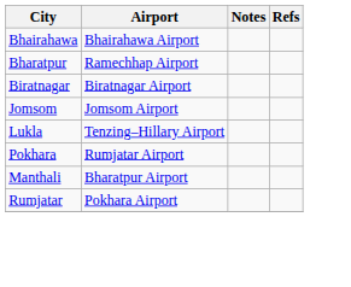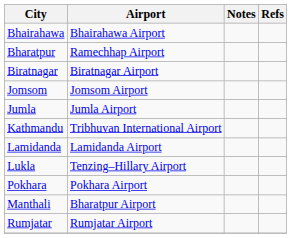 <table class="wikitable sortable">
 <tr>
 <th>City</th>
 <th>Airport</th>
 <th>Notes</th>
 <th class="unsortable">Refs</th>
 </tr>
 <tr>
 <td><a href='#'>Bhairahawa</a></td>
 <td><a href='#'>Bhairahawa Airport</a></td>
 <td></td>
 <td></td>
 </tr>
 <tr>
 <td><a href='#'>Bharatpur</a></td>
 <td><a href='#'>Ramechhap Airport</a></td>
 <td></td>
 <td></td>
 </tr>
 <tr>
 <td><a href='#'>Biratnagar</a></td>
 <td><a href='#'>Biratnagar Airport</a></td>
 <td></td>
 <td></td>
 </tr>
 <tr>
 <td><a href='#'>Jomsom</a></td>
 <td><a href='#'>Jomsom Airport</a></td>
 <td></td>
 <td></td>
 </tr>
 <tr>
+<td><a href='#'>Jumla</a></td>
+<td><a href='#'>Jumla Airport</a></td>
+<td></td>
+<td></td>
+</tr>
+<tr>
+<td><a href='#'>Kathmandu</a></td>
+<td><a href='#'>Tribhuvan International Airport</a></td>
+<td></td>
+<td></td>
+</tr>
+<tr>
+<td><a href='#'>Lamidanda</a></td>
+<td><a href='#'>Lamidanda Airport</a></td>
+<td></td>
+<td></td>
+</tr>
+<tr>
 <td><a href='#'>Lukla</a></td>
 <td><a href='#'>Tenzing–Hillary Airport</a></td>
 <td></td>
 <td></td>
 </tr>
 <tr>
 <td><a href='#'>Pokhara</a></td>
-<td><a href='#'>Rumjatar Airport</a></td>
+<td><a href='#'>Pokhara Airport</a></td>
 <td></td>
 <td></td>
 </tr>
 <tr>
 <td><a href='#'>Manthali</a></td>
 <td><a href='#'>Bharatpur Airport</a></td>
 <td></td>
 <td></td>
 </tr>
 <tr>
 <td><a href='#'>Rumjatar</a></td>
-<td><a href='#'>Pokhara Airport</a></td>
+<td><a href='#'>Rumjatar Airport</a></td>
 <td></td>
 <td></td>
 </tr>
 <tr>
 </tr>
 </table>
